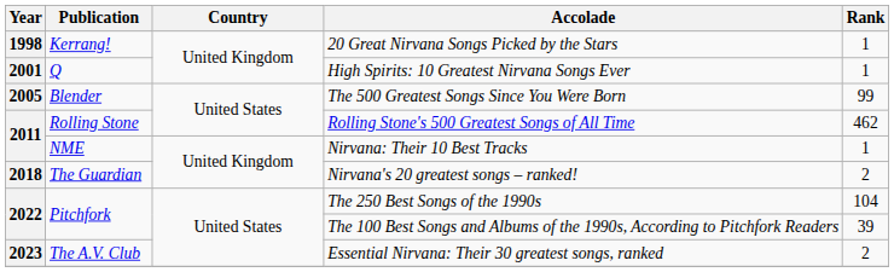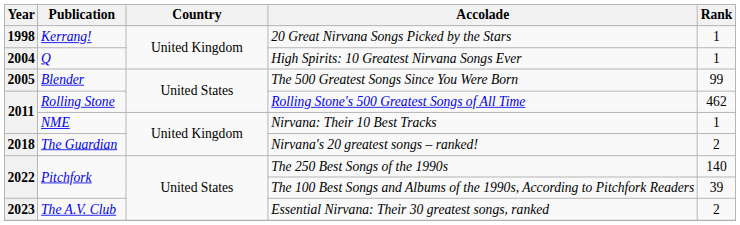 <table class="wikitable plainrowheaders" style="text-align:left;">
 <tr>
 <th scope="col">Year</th>
 <th scope="col" style="width:6em;">Publication</th>
 <th scope="col" style="width:10em;">Country</th>
 <th scope="col">Accolade</th>
 <th scope="col">Rank</th>
 </tr>
 <tr>
 <th scope="row">1998</th>
 <td><em><a href='#'>Kerrang!</a></em></td>
 <td style="text-align:center;" rowspan="2">United Kingdom</td>
 <td><em>20 Great Nirvana Songs Picked by the Stars</em></td>
 <td style="text-align:center;">1</td>
 </tr>
 <tr>
-<th scope="row">2001</th>
+<th scope="row">2004</th>
 <td><em><a href='#'>Q</a></em></td>
 <td><em>High Spirits: 10 Greatest Nirvana Songs Ever</em></td>
 <td style="text-align:center;">1</td>
 </tr>
 <tr>
 <th scope="row">2005</th>
 <td><em><a href='#'>Blender</a></em></td>
 <td style="text-align:center;" rowspan="2">United States</td>
 <td><em>The 500 Greatest Songs Since You Were Born</em></td>
 <td style="text-align:center;">99</td>
 </tr>
 <tr>
 <th scope="row" rowspan="2">2011</th>
 <td><em><a href='#'>Rolling Stone</a></em></td>
 <td><em><a href='#'>Rolling Stone's 500 Greatest Songs of All Time</a></em></td>
 <td style="text-align:center;">462</td>
 </tr>
 <tr>
 <td><em><a href='#'>NME</a></em></td>
 <td style="text-align:center;" rowspan="2">United Kingdom</td>
 <td><em>Nirvana: Their 10 Best Tracks</em></td>
 <td style="text-align:center;">1</td>
 </tr>
 <tr>
 <th scope="row">2018</th>
 <td><em><a href='#'>The Guardian</a></em></td>
 <td><em>Nirvana's 20 greatest songs – ranked!</em></td>
 <td style="text-align:center;">2</td>
 </tr>
 <tr>
 <th scope="row" rowspan="2">2022</th>
 <td rowspan="2"><em><a href='#'>Pitchfork</a></em></td>
 <td style="text-align:center;" rowspan="3">United States</td>
 <td><em>The 250 Best Songs of the 1990s</em></td>
-<td style="text-align:center;">104</td>
+<td style="text-align:center;">140</td>
 </tr>
 <tr>
 <td><em>The 100 Best Songs and Albums of the 1990s, According to Pitchfork Readers</em></td>
 <td style="text-align:center;">39</td>
 </tr>
 <tr>
 <th scope="row">2023</th>
 <td><em><a href='#'>The A.V. Club</a></em></td>
 <td><em>Essential Nirvana: Their 30 greatest songs, ranked</td>
 <td style="text-align:center;">2</td>
 </tr>
 <tr>
 </tr>
 </table>
